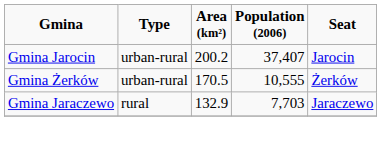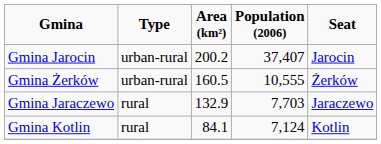 <table class="wikitable">
 <tr>
 <td style="text-align:center;"><strong>Gmina</strong></td>
 <td style="text-align:center;"><strong>Type</strong></td>
 <td style="text-align:center;"><strong>Area<br><small>(km²)</small></strong></td>
 <td style="text-align:center;"><strong>Population<br><small>(2006)</small></strong></td>
 <td style="text-align:center;"><strong>Seat</strong></td>
 </tr>
 <tr>
 <td><a href='#'>Gmina Jarocin</a></td>
 <td>urban-rural</td>
 <td style="text-align:right;">200.2</td>
 <td style="text-align:right;">37,407</td>
 <td><a href='#'>Jarocin</a></td>
 </tr>
 <tr>
 <td><a href='#'>Gmina Żerków</a></td>
 <td>urban-rural</td>
-<td style="text-align:right;">170.5</td>
+<td style="text-align:right;">160.5</td>
 <td style="text-align:right;">10,555</td>
 <td><a href='#'>Żerków</a></td>
 </tr>
 <tr>
 <td><a href='#'>Gmina Jaraczewo</a></td>
 <td>rural</td>
 <td style="text-align:right;">132.9</td>
 <td style="text-align:right;">7,703</td>
 <td><a href='#'>Jaraczewo</a></td>
 </tr>
 <tr>
+<td><a href='#'>Gmina Kotlin</a></td>
+<td>rural</td>
+<td style="text-align:right;">84.1</td>
+<td style="text-align:right;">7,124</td>
+<td><a href='#'>Kotlin</a></td>
+</tr>
+<tr>
 </tr>
 </table>
